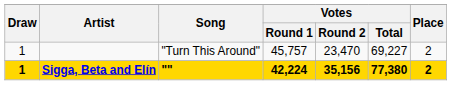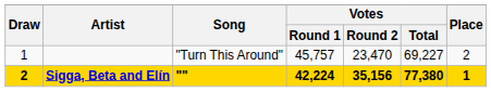 <table class="sortable wikitable" style="margin: 1em auto 1em auto; text-align:center">
 <tr>
 </tr>
 <tr>
 <th scope="col" rowspan="2">Draw</th>
 <th scope="col" rowspan="2">Artist</th>
 <th scope="col" rowspan="2">Song</th>
 <th scope="col" colspan="3">Votes</th>
 <th scope="col" rowspan="2">Place</th>
 </tr>
 <tr>
 <th scope="col">Round 1</th>
 <th scope="col">Round 2</th>
 <th scope="col">Total</th>
 </tr>
 <tr>
 <td>1</td>
 <td align="left"></td>
 <td align="left">"Turn This Around"</td>
 <td>45,757</td>
 <td>23,470</td>
 <td>69,227</td>
 <td>2</td>
 </tr>
 <tr style="font-weight:bold; background:gold;">
-<td>1</td>
+<td>2</td>
 <td align="left"><a href='#'>Sigga, Beta and Elín</a></td>
 <td align="left">""</td>
 <td>42,224</td>
 <td>35,156</td>
 <td>77,380</td>
-<td>2</td>
+<td>1</td>
 </tr>
 </table>
